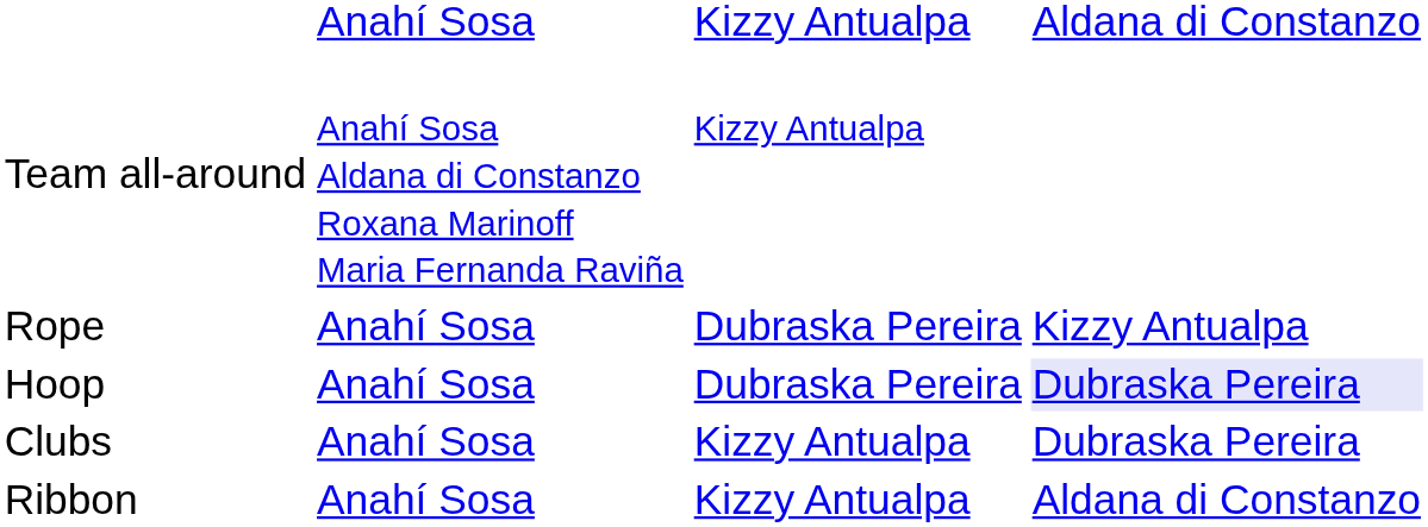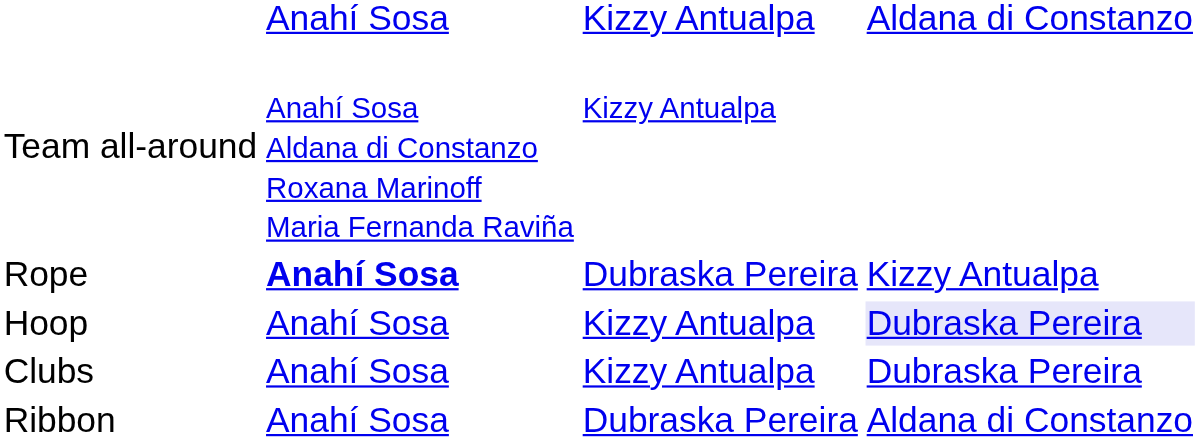 <table>
 <tr>
 <td> <br></td>
 <td><a href='#'>Anahí Sosa</a><br></td>
 <td><a href='#'>Kizzy Antualpa</a><br></td>
 <td><a href='#'>Aldana di Constanzo</a><br></td>
 </tr>
 <tr>
 <td>Team all-around<br></td>
 <td><br><small><a href='#'>Anahí Sosa</a><br><a href='#'>Aldana di Constanzo</a><br><a href='#'>Roxana Marinoff</a><br> <a href='#'>Maria Fernanda Raviña</a> </small></td>
 <td><br><small><a href='#'>Kizzy Antualpa</a><br><br><br><br></small></td>
 <td><br><small><br><br><br><br></small></td>
 </tr>
 <tr>
 <td>Rope <br></td>
-<td><a href='#'>Anahí Sosa</a><br></td>
+<td><strong><a href='#'>Anahí Sosa</a><br></strong></td>
 <td><a href='#'>Dubraska Pereira</a><br></td>
 <td><a href='#'>Kizzy Antualpa</a><br></td>
 </tr>
 <tr>
 <td>Hoop <br></td>
 <td><a href='#'>Anahí Sosa</a><br></td>
-<td><a href='#'>Dubraska Pereira</a><br></td>
+<td><a href='#'>Kizzy Antualpa</a><br></td>
 <td style="background: lavender;"><a href='#'>Dubraska Pereira</a><br></td>
 </tr>
 <tr>
 <td>Clubs <br></td>
 <td><a href='#'>Anahí Sosa</a><br></td>
 <td><a href='#'>Kizzy Antualpa</a><br></td>
 <td><a href='#'>Dubraska Pereira</a><br></td>
 </tr>
 <tr>
 <td>Ribbon <br></td>
 <td><a href='#'>Anahí Sosa</a><br></td>
-<td><a href='#'>Kizzy Antualpa</a><br></td>
+<td><a href='#'>Dubraska Pereira</a><br></td>
 <td><a href='#'>Aldana di Constanzo</a><br></td>
 </tr>
 </table>
